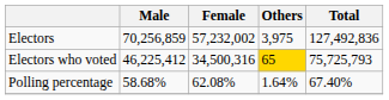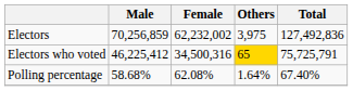 <table class="wikitable sortable">
 <tr>
 <th></th>
 <th>Male</th>
 <th>Female</th>
 <th>Others</th>
 <th>Total</th>
 </tr>
 <tr>
 <td>Electors</td>
 <td>70,256,859</td>
-<td>57,232,002</td>
+<td>62,232,002</td>
 <td>3,975</td>
 <td>127,492,836</td>
 </tr>
 <tr>
 <td>Electors who voted</td>
 <td>46,225,412</td>
 <td>34,500,316</td>
 <td style="background: gold;">65</td>
-<td>75,725,793</td>
+<td>75,725,791</td>
 </tr>
 <tr>
 <td>Polling percentage</td>
 <td>58.68%</td>
 <td>62.08%</td>
 <td>1.64%</td>
 <td>67.40%</td>
 </tr>
 <tr>
 </tr>
 </table>
